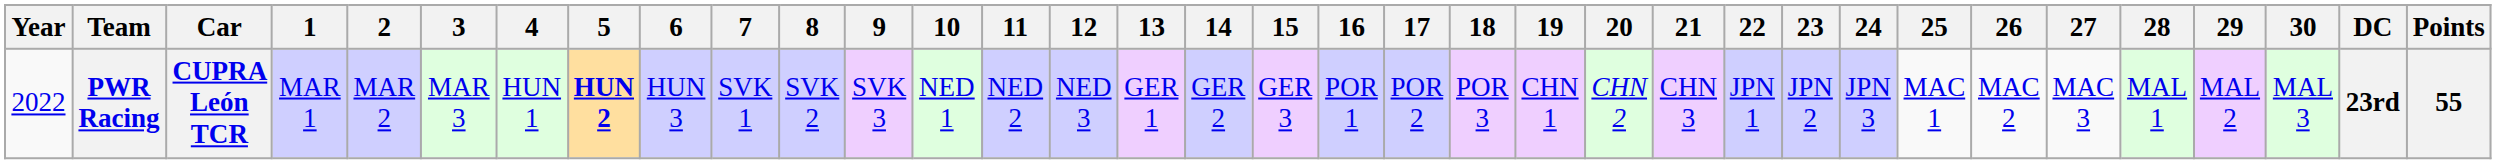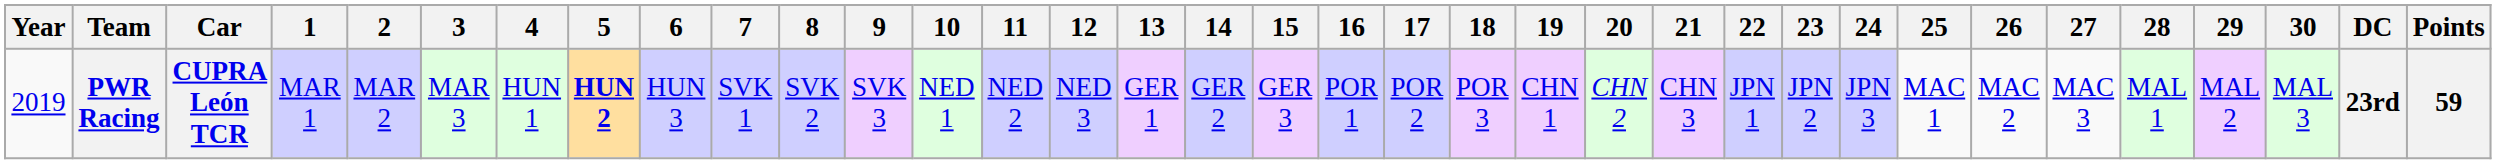 <table class="wikitable" style="text-align:center; font-size:85%">
 <tr>
 <th>Year</th>
 <th>Team</th>
 <th>Car</th>
 <th>1</th>
 <th>2</th>
 <th>3</th>
 <th>4</th>
 <th>5</th>
 <th>6</th>
 <th>7</th>
 <th>8</th>
 <th>9</th>
 <th>10</th>
 <th>11</th>
 <th>12</th>
 <th>13</th>
 <th>14</th>
 <th>15</th>
 <th>16</th>
 <th>17</th>
 <th>18</th>
 <th>19</th>
 <th>20</th>
 <th>21</th>
 <th>22</th>
 <th>23</th>
 <th>24</th>
 <th>25</th>
 <th>26</th>
 <th>27</th>
 <th>28</th>
 <th>29</th>
 <th>30</th>
 <th>DC</th>
 <th>Points</th>
 </tr>
 <tr>
-<td><a href='#'>2022</a></td>
+<td><a href='#'>2019</a></td>
 <th><a href='#'>PWR Racing</a></th>
 <th><a href='#'>CUPRA León TCR</a></th>
 <td style="background:#CFCFFF;"><a href='#'>MAR<br>1</a><br></td>
 <td style="background:#CFCFFF;"><a href='#'>MAR<br>2</a><br></td>
 <td style="background:#DFFFDF;"><a href='#'>MAR<br>3</a><br></td>
 <td style="background:#DFFFDF;"><a href='#'>HUN<br>1</a><br></td>
 <td style="background:#FFDF9F;"><strong><a href='#'>HUN<br>2</a><br></strong></td>
 <td style="background:#CFCFFF;"><a href='#'>HUN<br>3</a><br></td>
 <td style="background:#CFCFFF;"><a href='#'>SVK<br>1</a><br></td>
 <td style="background:#CFCFFF;"><a href='#'>SVK<br>2</a><br></td>
 <td style="background:#EFCFFF;"><a href='#'>SVK<br>3</a><br></td>
 <td style="background:#DFFFDF;"><a href='#'>NED<br>1</a><br></td>
 <td style="background:#CFCFFF;"><a href='#'>NED<br>2</a><br></td>
 <td style="background:#CFCFFF;"><a href='#'>NED<br>3</a><br></td>
 <td style="background:#EFCFFF;"><a href='#'>GER<br>1</a><br></td>
 <td style="background:#CFCFFF;"><a href='#'>GER<br>2</a><br></td>
 <td style="background:#EFCFFF;"><a href='#'>GER<br>3</a><br></td>
 <td style="background:#CFCFFF;"><a href='#'>POR<br>1</a><br></td>
 <td style="background:#CFCFFF;"><a href='#'>POR<br>2</a><br></td>
 <td style="background:#EFCFFF;"><a href='#'>POR<br>3</a><br></td>
 <td style="background:#EFCFFF;"><a href='#'>CHN<br>1</a><br></td>
 <td style="background:#DFFFDF;"><em><a href='#'>CHN<br>2</a></em><br></td>
 <td style="background:#EFCFFF;"><a href='#'>CHN<br>3</a><br></td>
 <td style="background:#CFCFFF;"><a href='#'>JPN<br>1</a><br></td>
 <td style="background:#CFCFFF;"><a href='#'>JPN<br>2</a><br></td>
 <td style="background:#CFCFFF;"><a href='#'>JPN<br>3</a><br></td>
 <td><a href='#'>MAC<br>1</a></td>
 <td><a href='#'>MAC<br>2</a></td>
 <td><a href='#'>MAC<br>3</a></td>
 <td style="background:#DFFFDF;"><a href='#'>MAL<br>1</a><br></td>
 <td style="background:#EFCFFF;"><a href='#'>MAL<br>2</a><br></td>
 <td style="background:#DFFFDF;"><a href='#'>MAL<br>3</a><br></td>
 <th>23rd</th>
-<th>55</th>
+<th>59</th>
 </tr>
 </table>
